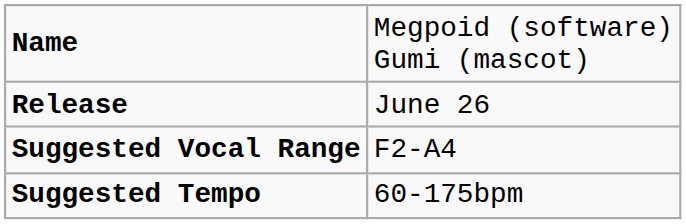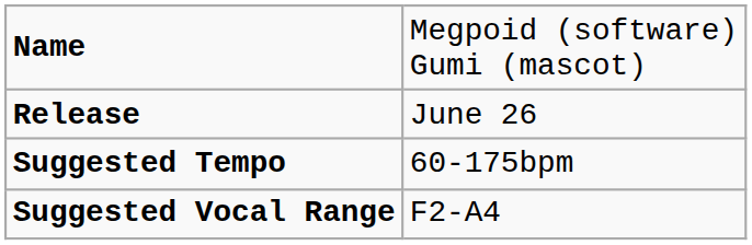 <table class="wikitable">
 <tr>
 <td><strong>Name</strong></td>
 <td>Megpoid (software) <br>Gumi (mascot)</td>
 </tr>
 <tr>
 <td><strong>Release</strong></td>
 <td>June 26</td>
 </tr>
 <tr>
+<td><strong>Suggested Tempo</strong></td>
+<td>60-175bpm</td>
+</tr>
+<tr>
 <td><strong>Suggested Vocal Range</strong></td>
 <td>F2-A4</td>
 </tr>
-<tr>
-<td><strong>Suggested Tempo</strong></td>
-<td>60-175bpm</td>
-</tr>
 </table>
